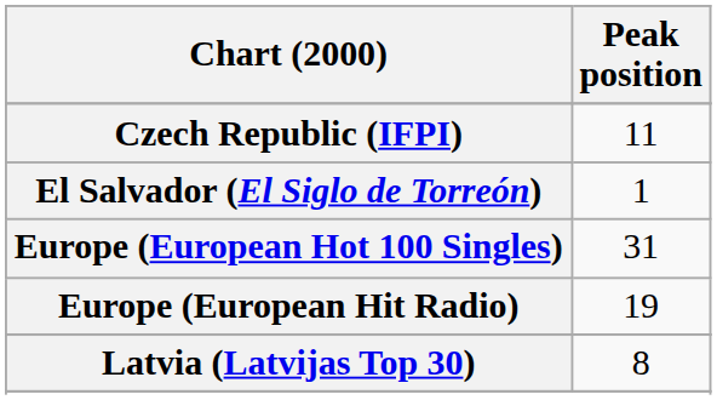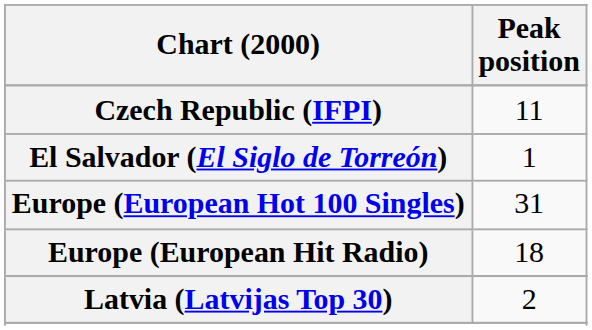 <table class="wikitable sortable plainrowheaders" style="text-align:center">
 <tr>
 <th scope="col">Chart (2000)</th>
 <th scope="col">Peak<br>position</th>
 </tr>
 <tr>
 </tr>
 <tr>
 </tr>
 <tr>
 <th scope="row">Czech Republic (<a href='#'>IFPI</a>)</th>
 <td>11</td>
 </tr>
 <tr>
 <th scope="row">El Salvador (<em><a href='#'>El Siglo de Torreón</a></em>)</th>
 <td>1</td>
 </tr>
 <tr>
 <th scope="row">Europe (<a href='#'>European Hot 100 Singles</a>)</th>
 <td>31</td>
 </tr>
 <tr>
 <th scope="row">Europe (European Hit Radio)</th>
-<td style="text-align:center;">19</td>
+<td style="text-align:center;">18</td>
 </tr>
 <tr>
 </tr>
 <tr>
 </tr>
 <tr>
 <th scope="row">Latvia (<a href='#'>Latvijas Top 30</a>)</th>
-<td align="center">8</td>
+<td align="center">2</td>
 </tr>
 <tr>
 </tr>
 <tr>
 </tr>
 <tr>
 </tr>
 <tr>
 </tr>
 <tr>
 </tr>
 <tr>
 </tr>
 <tr>
 </tr>
 </table>
